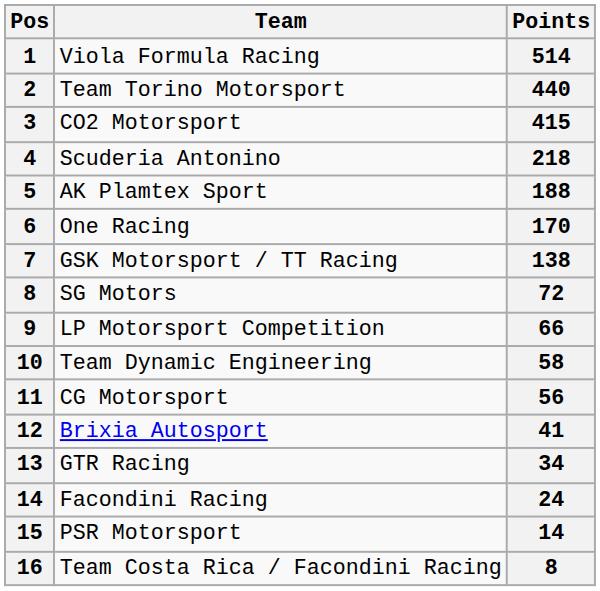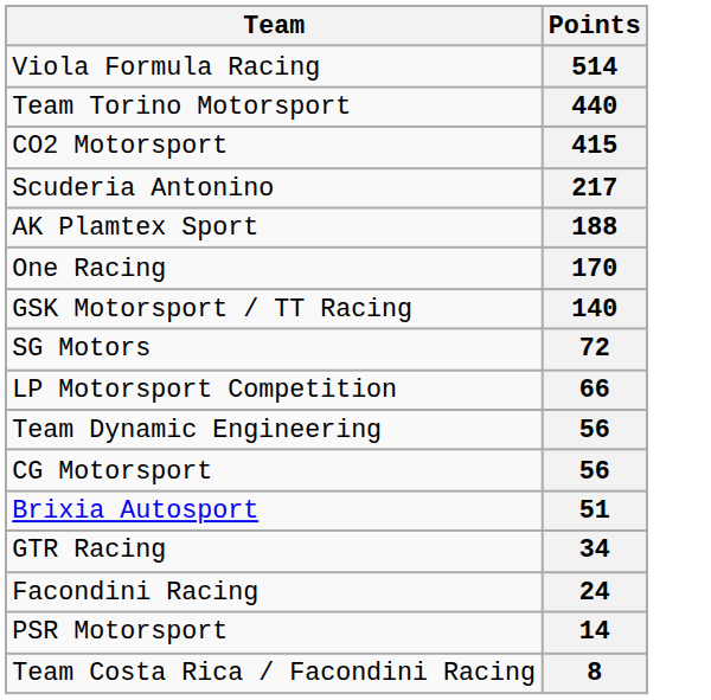 <table class="wikitable" style="font-size:85%">
 <tr>
-<th>Pos</th>
 <th>Team</th>
 <th>Points</th>
 </tr>
 <tr>
-<th>1</th>
 <td> Viola Formula Racing</td>
 <th>514</th>
 </tr>
 <tr>
-<th>2</th>
 <td> Team Torino Motorsport</td>
 <th>440</th>
 </tr>
 <tr>
-<th>3</th>
 <td> CO2 Motorsport</td>
 <th>415</th>
 </tr>
 <tr>
-<th>4</th>
 <td> Scuderia Antonino</td>
-<th>218</th>
+<th>217</th>
 </tr>
 <tr>
-<th>5</th>
 <td> AK Plamtex Sport</td>
 <th>188</th>
 </tr>
 <tr>
-<th>6</th>
 <td> One Racing</td>
 <th>170</th>
 </tr>
 <tr>
-<th>7</th>
 <td> GSK Motorsport / TT Racing</td>
-<th>138</th>
+<th>140</th>
 </tr>
 <tr>
-<th>8</th>
 <td> SG Motors</td>
 <th>72</th>
 </tr>
 <tr>
-<th>9</th>
 <td> LP Motorsport Competition</td>
 <th>66</th>
 </tr>
 <tr>
-<th>10</th>
 <td> Team Dynamic Engineering</td>
-<th>58</th>
+<th>56</th>
 </tr>
 <tr>
-<th>11</th>
 <td> CG Motorsport</td>
 <th>56</th>
 </tr>
 <tr>
-<th>12</th>
 <td> <a href='#'>Brixia Autosport</a></td>
-<th>41</th>
+<th>51</th>
 </tr>
 <tr>
-<th>13</th>
 <td> GTR Racing</td>
 <th>34</th>
 </tr>
 <tr>
-<th>14</th>
 <td> Facondini Racing</td>
 <th>24</th>
 </tr>
 <tr>
-<th>15</th>
 <td> PSR Motorsport</td>
 <th>14</th>
 </tr>
 <tr>
-<th>16</th>
 <td> Team Costa Rica / Facondini Racing</td>
 <th>8</th>
 </tr>
 </table>
